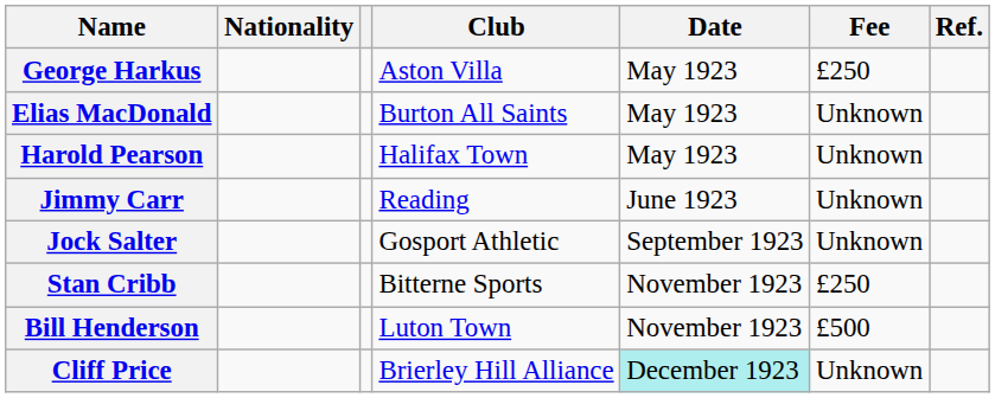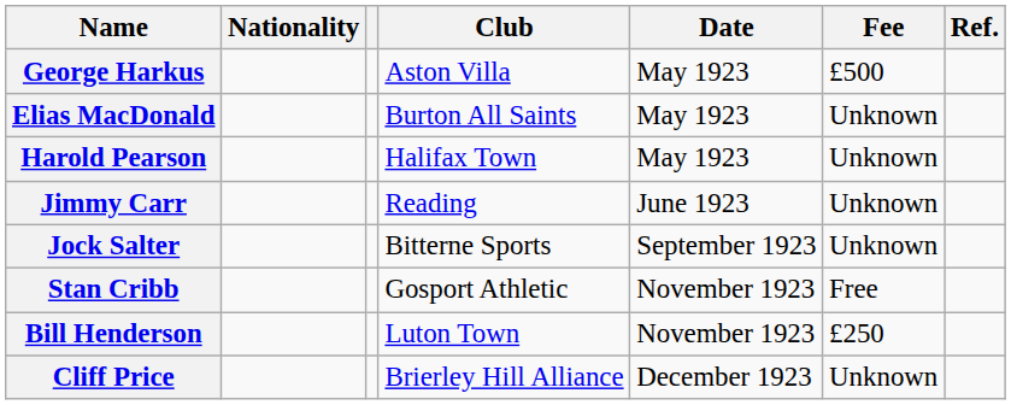 <table class="wikitable plainrowheaders">
 <tr>
 <th scope="col">Name</th>
 <th scope="col">Nationality</th>
 <th scope="col"></th>
 <th scope="col">Club</th>
 <th scope="col">Date</th>
 <th scope="col">Fee</th>
 <th scope="col">Ref.</th>
 </tr>
 <tr>
 <th scope="row"><a href='#'>George Harkus</a></th>
 <td></td>
 <td align="center"></td>
 <td> <a href='#'>Aston Villa</a></td>
 <td>May 1923</td>
-<td>£250</td>
+<td>£500</td>
 <td align="center"></td>
 </tr>
 <tr>
 <th scope="row"><a href='#'>Elias MacDonald</a></th>
 <td></td>
 <td align="center"></td>
 <td> <a href='#'>Burton All Saints</a></td>
 <td>May 1923</td>
 <td>Unknown</td>
 <td align="center"></td>
 </tr>
 <tr>
 <th scope="row"><a href='#'>Harold Pearson</a></th>
 <td></td>
 <td align="center"></td>
 <td> <a href='#'>Halifax Town</a></td>
 <td>May 1923</td>
 <td>Unknown</td>
 <td align="center"></td>
 </tr>
 <tr>
 <th scope="row"><a href='#'>Jimmy Carr</a></th>
 <td></td>
 <td align="center"></td>
 <td> <a href='#'>Reading</a></td>
 <td>June 1923</td>
 <td>Unknown</td>
 <td align="center"></td>
 </tr>
 <tr>
 <th scope="row"><a href='#'>Jock Salter</a></th>
 <td></td>
 <td align="center"></td>
-<td> Gosport Athletic</td>
+<td> Bitterne Sports</td>
 <td>September 1923</td>
 <td>Unknown</td>
 <td align="center"></td>
 </tr>
 <tr>
 <th scope="row"><a href='#'>Stan Cribb</a></th>
 <td></td>
 <td align="center"></td>
-<td> Bitterne Sports</td>
+<td> Gosport Athletic</td>
 <td>November 1923</td>
-<td>£250</td>
+<td>Free</td>
 <td align="center"></td>
 </tr>
 <tr>
 <th scope="row"><a href='#'>Bill Henderson</a></th>
 <td></td>
 <td align="center"></td>
 <td> <a href='#'>Luton Town</a></td>
 <td>November 1923</td>
-<td>£500</td>
+<td>£250</td>
 <td align="center"></td>
 </tr>
 <tr>
 <th scope="row"><a href='#'>Cliff Price</a></th>
 <td></td>
 <td align="center"></td>
 <td> <a href='#'>Brierley Hill Alliance</a></td>
-<td style="background: paleturquoise;">December 1923</td>
+<td>December 1923</td>
 <td>Unknown</td>
 <td align="center"></td>
 </tr>
 </table>
